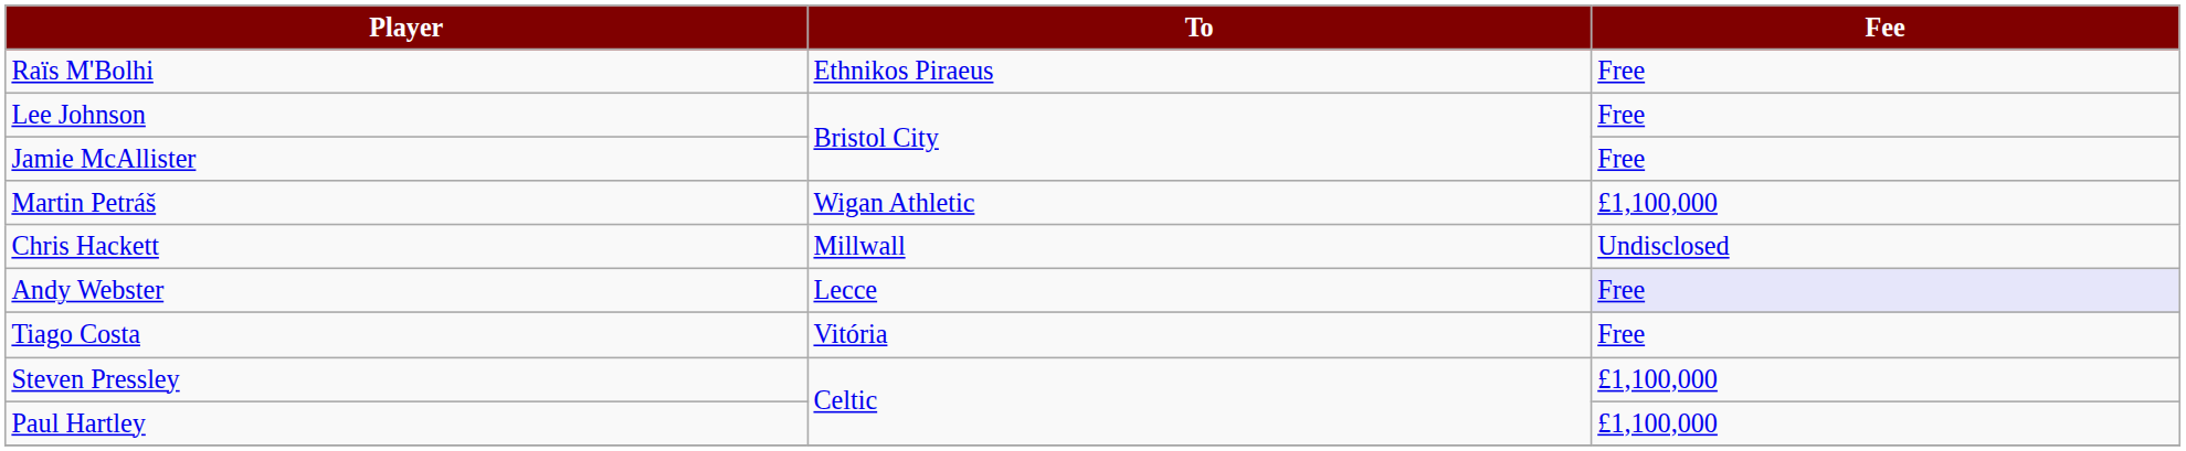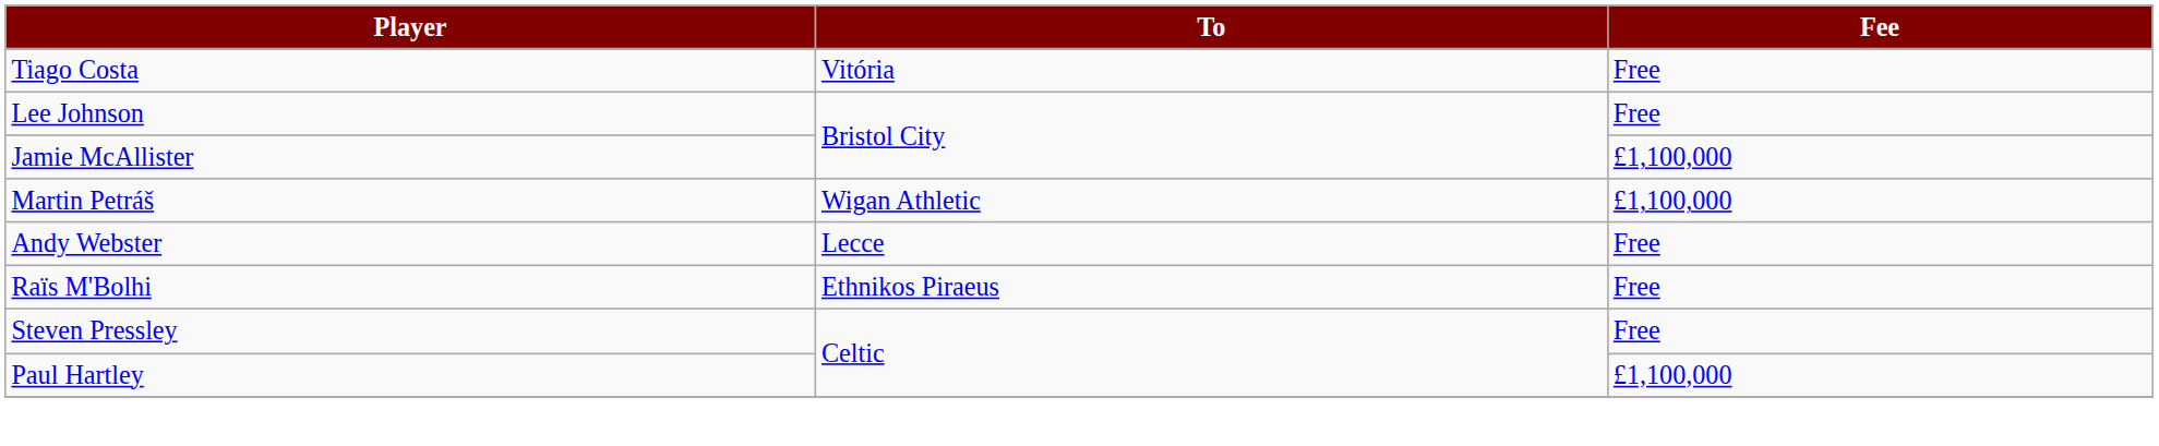 <table class="wikitable" style="text-align:left; font-size:95%;width:98%;">
 <tr>
 <th style="background:maroon; color:white;">Player</th>
 <th style="background:maroon; color:white;">To</th>
 <th style="background:maroon; color:white;">Fee</th>
 </tr>
 <tr>
-<td> <a href='#'>Raïs M'Bolhi</a></td>
-<td> <a href='#'>Ethnikos Piraeus</a></td>
+<td> <a href='#'>Tiago Costa</a></td>
+<td> <a href='#'>Vitória</a></td>
 <td><a href='#'>Free</a></td>
 </tr>
 <tr>
 <td> <a href='#'>Lee Johnson</a></td>
 <td rowspan=2> <a href='#'>Bristol City</a></td>
 <td><a href='#'>Free</a></td>
 </tr>
 <tr>
 <td> <a href='#'>Jamie McAllister</a></td>
-<td><a href='#'>Free</a></td>
+<td><a href='#'>£1,100,000</a></td>
 </tr>
 <tr>
 <td> <a href='#'>Martin Petráš</a></td>
 <td> <a href='#'>Wigan Athletic</a></td>
 <td><a href='#'>£1,100,000</a></td>
 </tr>
 <tr>
-<td> <a href='#'>Chris Hackett</a></td>
-<td> <a href='#'>Millwall</a></td>
-<td><a href='#'>Undisclosed</a></td>
+<td> <a href='#'>Andy Webster</a></td>
+<td> <a href='#'>Lecce</a></td>
+<td><a href='#'>Free</a></td>
 </tr>
 <tr>
-<td> <a href='#'>Andy Webster</a></td>
-<td> <a href='#'>Lecce</a></td>
-<td style="background: lavender;"><a href='#'>Free</a></td>
-</tr>
-<tr>
-<td> <a href='#'>Tiago Costa</a></td>
-<td> <a href='#'>Vitória</a></td>
+<td> <a href='#'>Raïs M'Bolhi</a></td>
+<td> <a href='#'>Ethnikos Piraeus</a></td>
 <td><a href='#'>Free</a></td>
 </tr>
 <tr>
 <td> <a href='#'>Steven Pressley</a></td>
 <td rowspan=2> <a href='#'>Celtic</a></td>
-<td><a href='#'>£1,100,000</a></td>
+<td><a href='#'>Free</a></td>
 </tr>
 <tr>
 <td> <a href='#'>Paul Hartley</a></td>
 <td><a href='#'>£1,100,000</a></td>
 </tr>
 <tr>
 </tr>
 </table>
